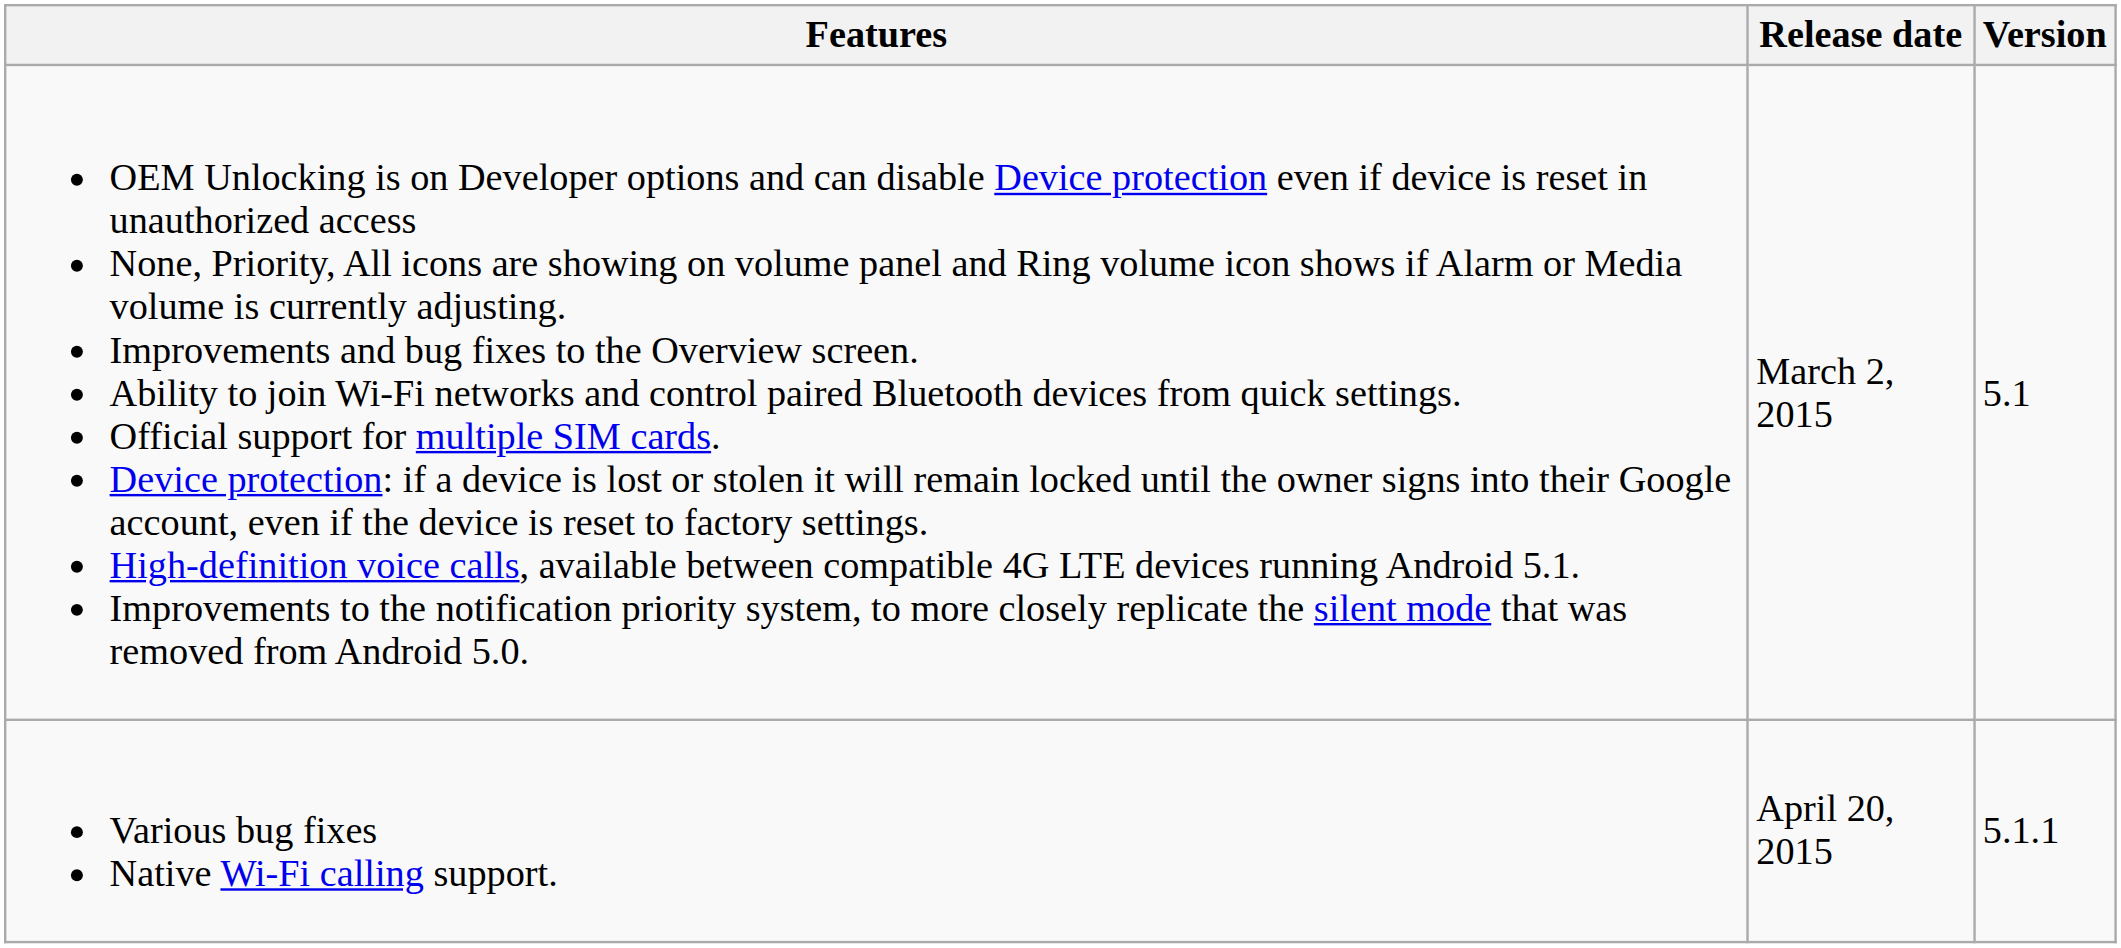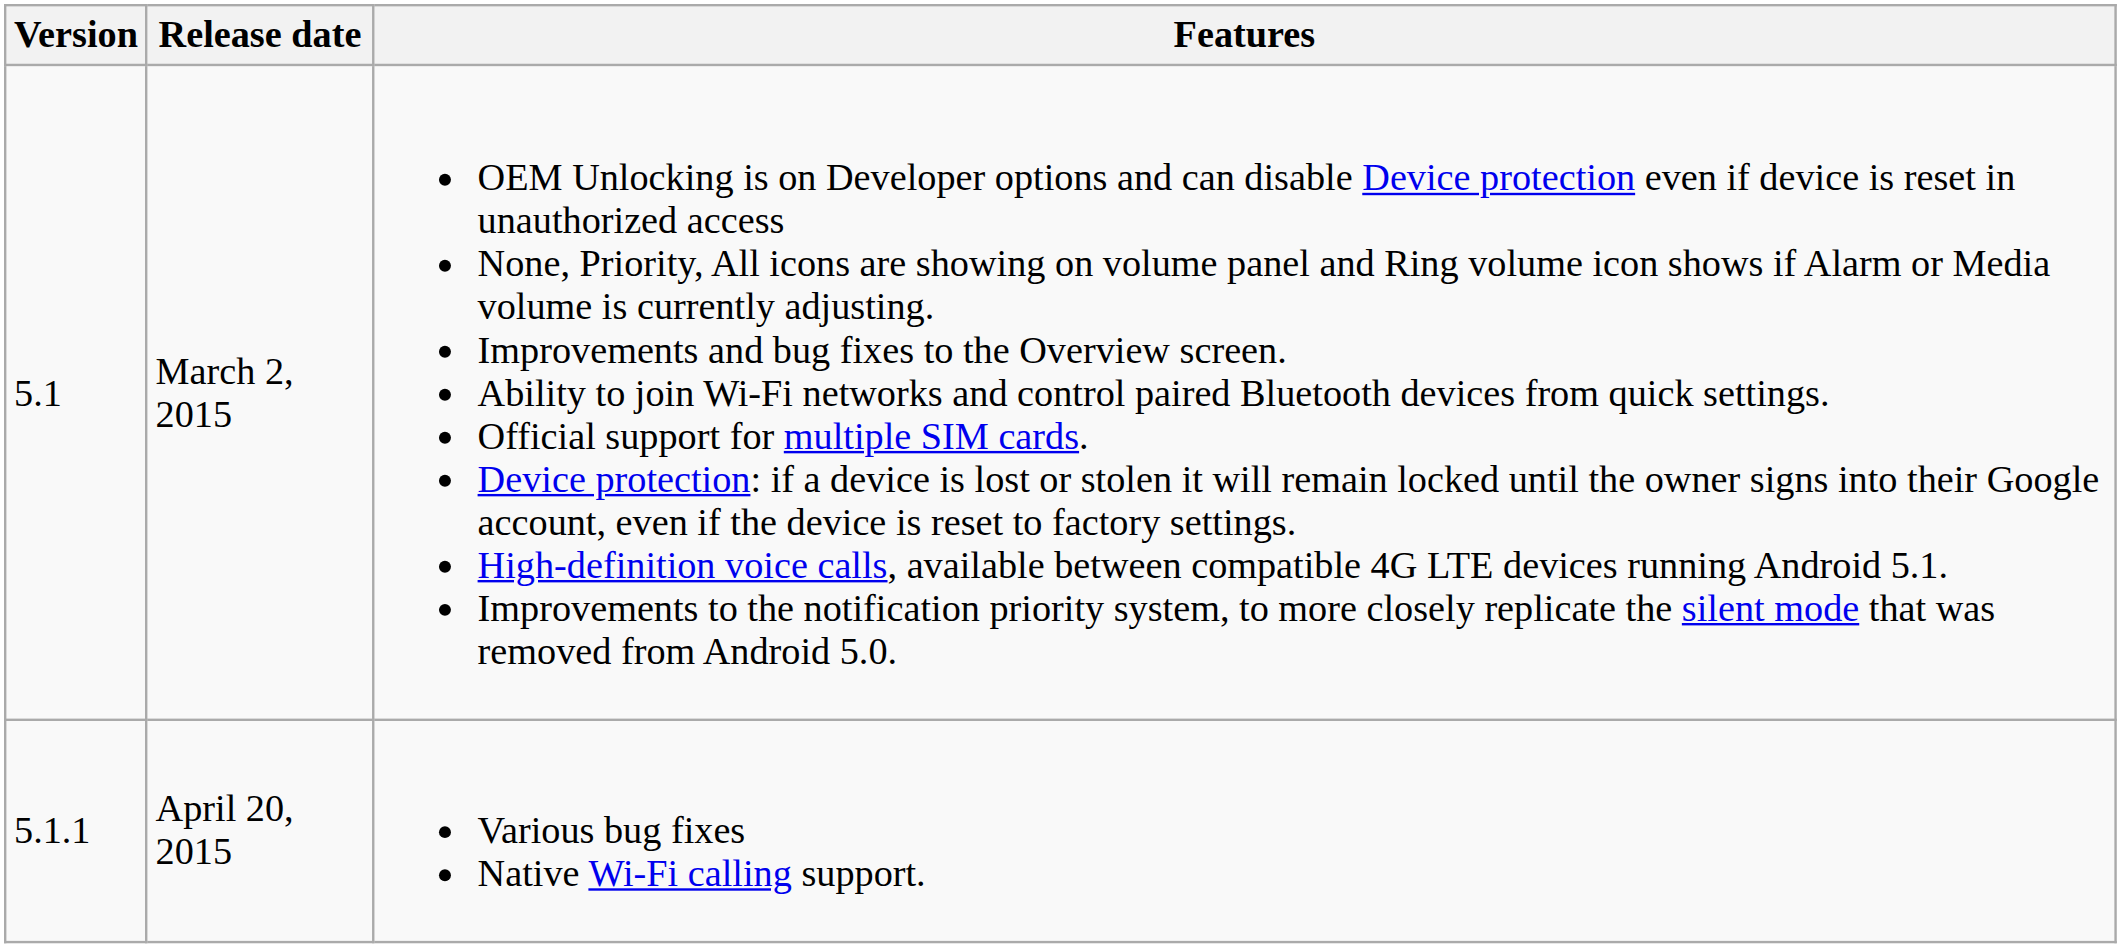 <table class="wikitable" style="width:100%;">
 <tr>
+<th style="width:2%;">Version</th>
+<th style="width:11%;">Release date</th>
 <th style="width:87%;">Features</th>
-<th style="width:11%;">Release date</th>
-<th style="width:2%;">Version</th>
 </tr>
 <tr>
+<td>5.1</td>
+<td>March 2, 2015</td>
 <td><br><ul><li>OEM Unlocking is on Developer options and can disable <a href='#'>Device protection</a> even if device is reset in unauthorized access</li><li>None, Priority, All icons are showing on volume panel and Ring volume icon shows if Alarm or Media volume is currently adjusting.</li><li>Improvements and bug fixes to the Overview screen.</li><li>Ability to join Wi-Fi networks and control paired Bluetooth devices from quick settings.</li><li>Official support for <a href='#'>multiple SIM cards</a>.</li><li><a href='#'>Device protection</a>: if a device is lost or stolen it will remain locked until the owner signs into their Google account, even if the device is reset to factory settings.</li><li><a href='#'>High-definition voice calls</a>, available between compatible 4G LTE devices running Android 5.1.</li><li>Improvements to the notification priority system, to more closely replicate the <a href='#'>silent mode</a> that was removed from Android 5.0.</li></ul></td>
-<td>March 2, 2015</td>
-<td>5.1</td>
 </tr>
 <tr>
+<td>5.1.1</td>
+<td>April 20, 2015</td>
 <td><br><ul><li>Various bug fixes</li><li>Native <a href='#'>Wi-Fi calling</a> support.</li></ul></td>
-<td>April 20, 2015</td>
-<td>5.1.1</td>
 </tr>
 </table>
